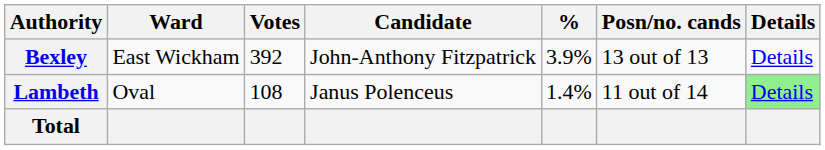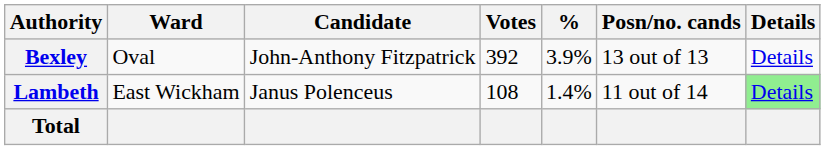 <table class="wikitable">
 <tr>
 <th>Authority</th>
 <th>Ward</th>
+<th>Candidate</th>
 <th>Votes</th>
-<th>Candidate</th>
 <th>%</th>
 <th>Posn/no. cands</th>
 <th>Details</th>
 </tr>
 <tr>
 <th><a href='#'>Bexley</a></th>
-<td>East Wickham</td>
+<td>Oval</td>
+<td>John-Anthony Fitzpatrick</td>
 <td>392</td>
-<td>John-Anthony Fitzpatrick</td>
 <td>3.9%</td>
 <td>13 out of 13</td>
 <td><a href='#'>Details</a></td>
 </tr>
 <tr>
 <th><a href='#'>Lambeth</a></th>
-<td>Oval</td>
+<td>East Wickham</td>
+<td>Janus Polenceus</td>
 <td>108</td>
-<td>Janus Polenceus</td>
 <td>1.4%</td>
 <td>11 out of 14</td>
 <td style="background: lightgreen;"><a href='#'>Details</a></td>
 </tr>
 <tr>
 <th>Total</th>
 <th></th>
 <th></th>
 <th></th>
 <th></th>
 <th></th>
 <th></th>
 </tr>
 </table>
